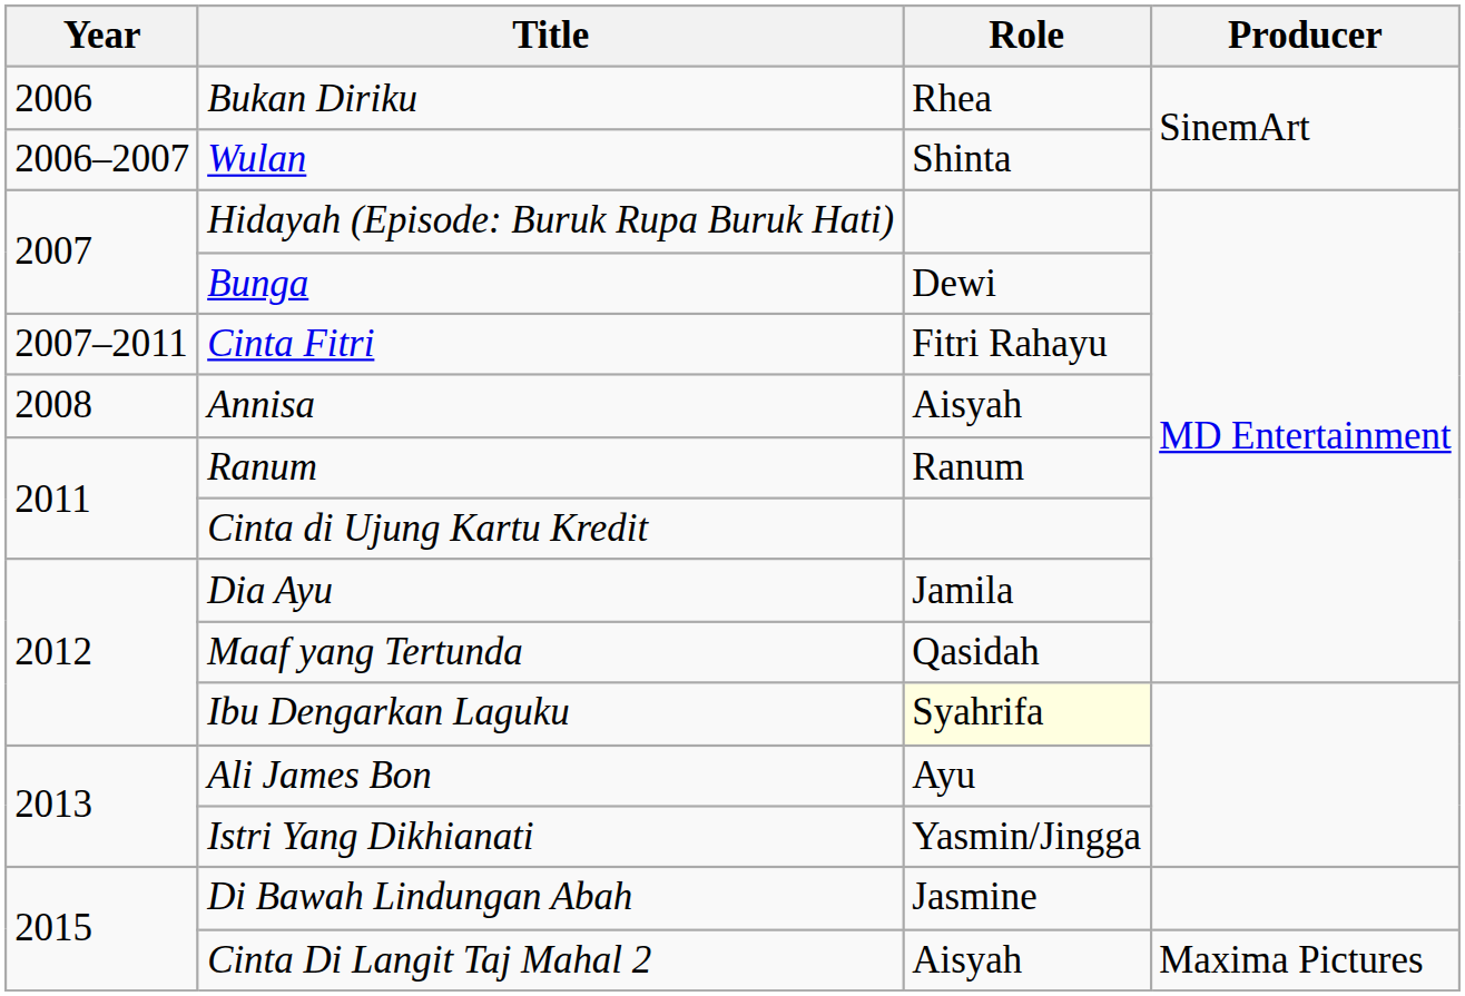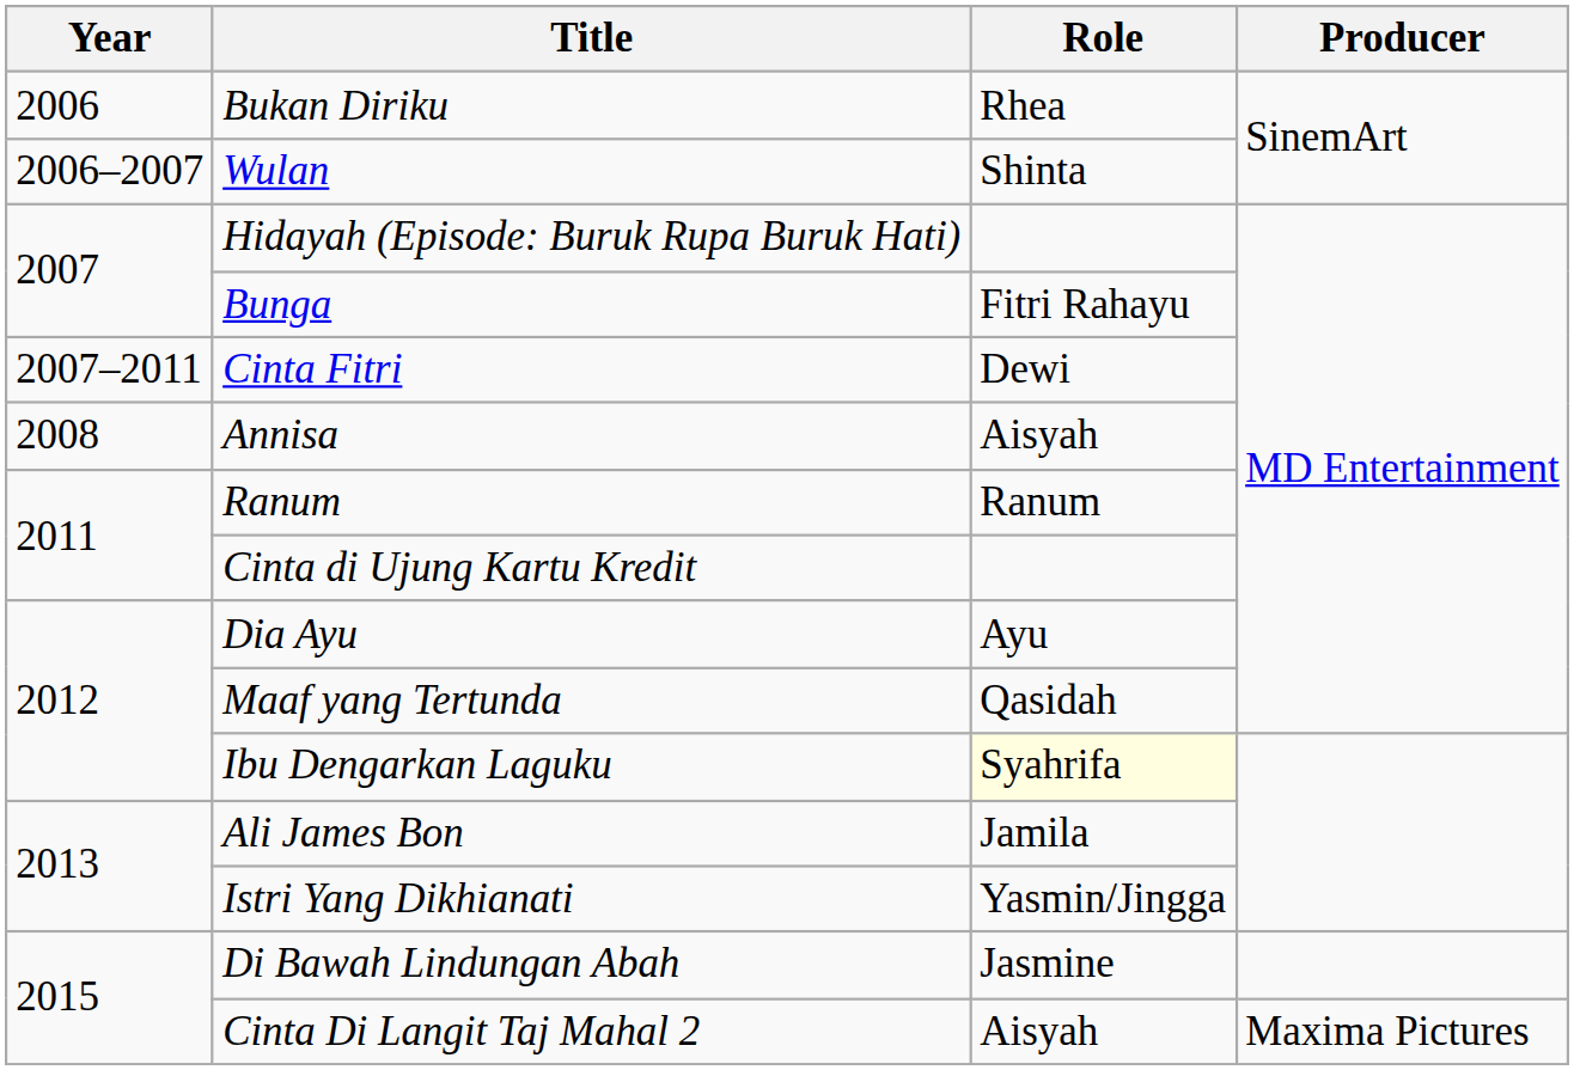 <table class="wikitable sortable">
 <tr>
 <th>Year</th>
 <th>Title</th>
 <th>Role</th>
 <th>Producer</th>
 </tr>
 <tr>
 <td>2006</td>
 <td><em>Bukan Diriku</em></td>
 <td>Rhea</td>
 <td rowspan="2">SinemArt</td>
 </tr>
 <tr>
 <td>2006–2007</td>
 <td><em><a href='#'>Wulan</a></em></td>
 <td>Shinta</td>
 </tr>
 <tr>
 <td rowspan="2">2007</td>
 <td><em>Hidayah (Episode: Buruk Rupa Buruk Hati)</em></td>
 <td></td>
 <td rowspan="8"><a href='#'>MD Entertainment</a></td>
 </tr>
 <tr>
 <td><em><a href='#'>Bunga</a></em></td>
-<td>Dewi</td>
+<td>Fitri Rahayu</td>
 </tr>
 <tr>
 <td>2007–2011</td>
 <td><em><a href='#'>Cinta Fitri</a></em></td>
-<td>Fitri Rahayu</td>
+<td>Dewi</td>
 </tr>
 <tr>
 <td>2008</td>
 <td><em>Annisa</em></td>
 <td>Aisyah</td>
 </tr>
 <tr>
 <td rowspan="2">2011</td>
 <td><em>Ranum</em></td>
 <td>Ranum</td>
 </tr>
 <tr>
 <td><em>Cinta di Ujung Kartu Kredit</em></td>
 <td></td>
 </tr>
 <tr>
 <td rowspan="3">2012</td>
 <td><em>Dia Ayu</em></td>
-<td>Jamila</td>
+<td>Ayu</td>
 </tr>
 <tr>
 <td><em>Maaf yang Tertunda</em></td>
 <td>Qasidah</td>
 </tr>
 <tr>
 <td><em>Ibu Dengarkan Laguku</em></td>
 <td style="background: lightyellow;">Syahrifa</td>
 </tr>
 <tr>
 <td rowspan="2">2013</td>
 <td><em>Ali James Bon</em></td>
-<td>Ayu</td>
+<td>Jamila</td>
 </tr>
 <tr>
 <td><em>Istri Yang Dikhianati</em></td>
 <td>Yasmin/Jingga</td>
 </tr>
 <tr>
 <td rowspan="2">2015</td>
 <td><em>Di Bawah Lindungan Abah</em></td>
 <td>Jasmine</td>
 <td></td>
 </tr>
 <tr>
 <td><em>Cinta Di Langit Taj Mahal 2</em></td>
 <td>Aisyah</td>
 <td>Maxima Pictures</td>
 </tr>
 </table>
